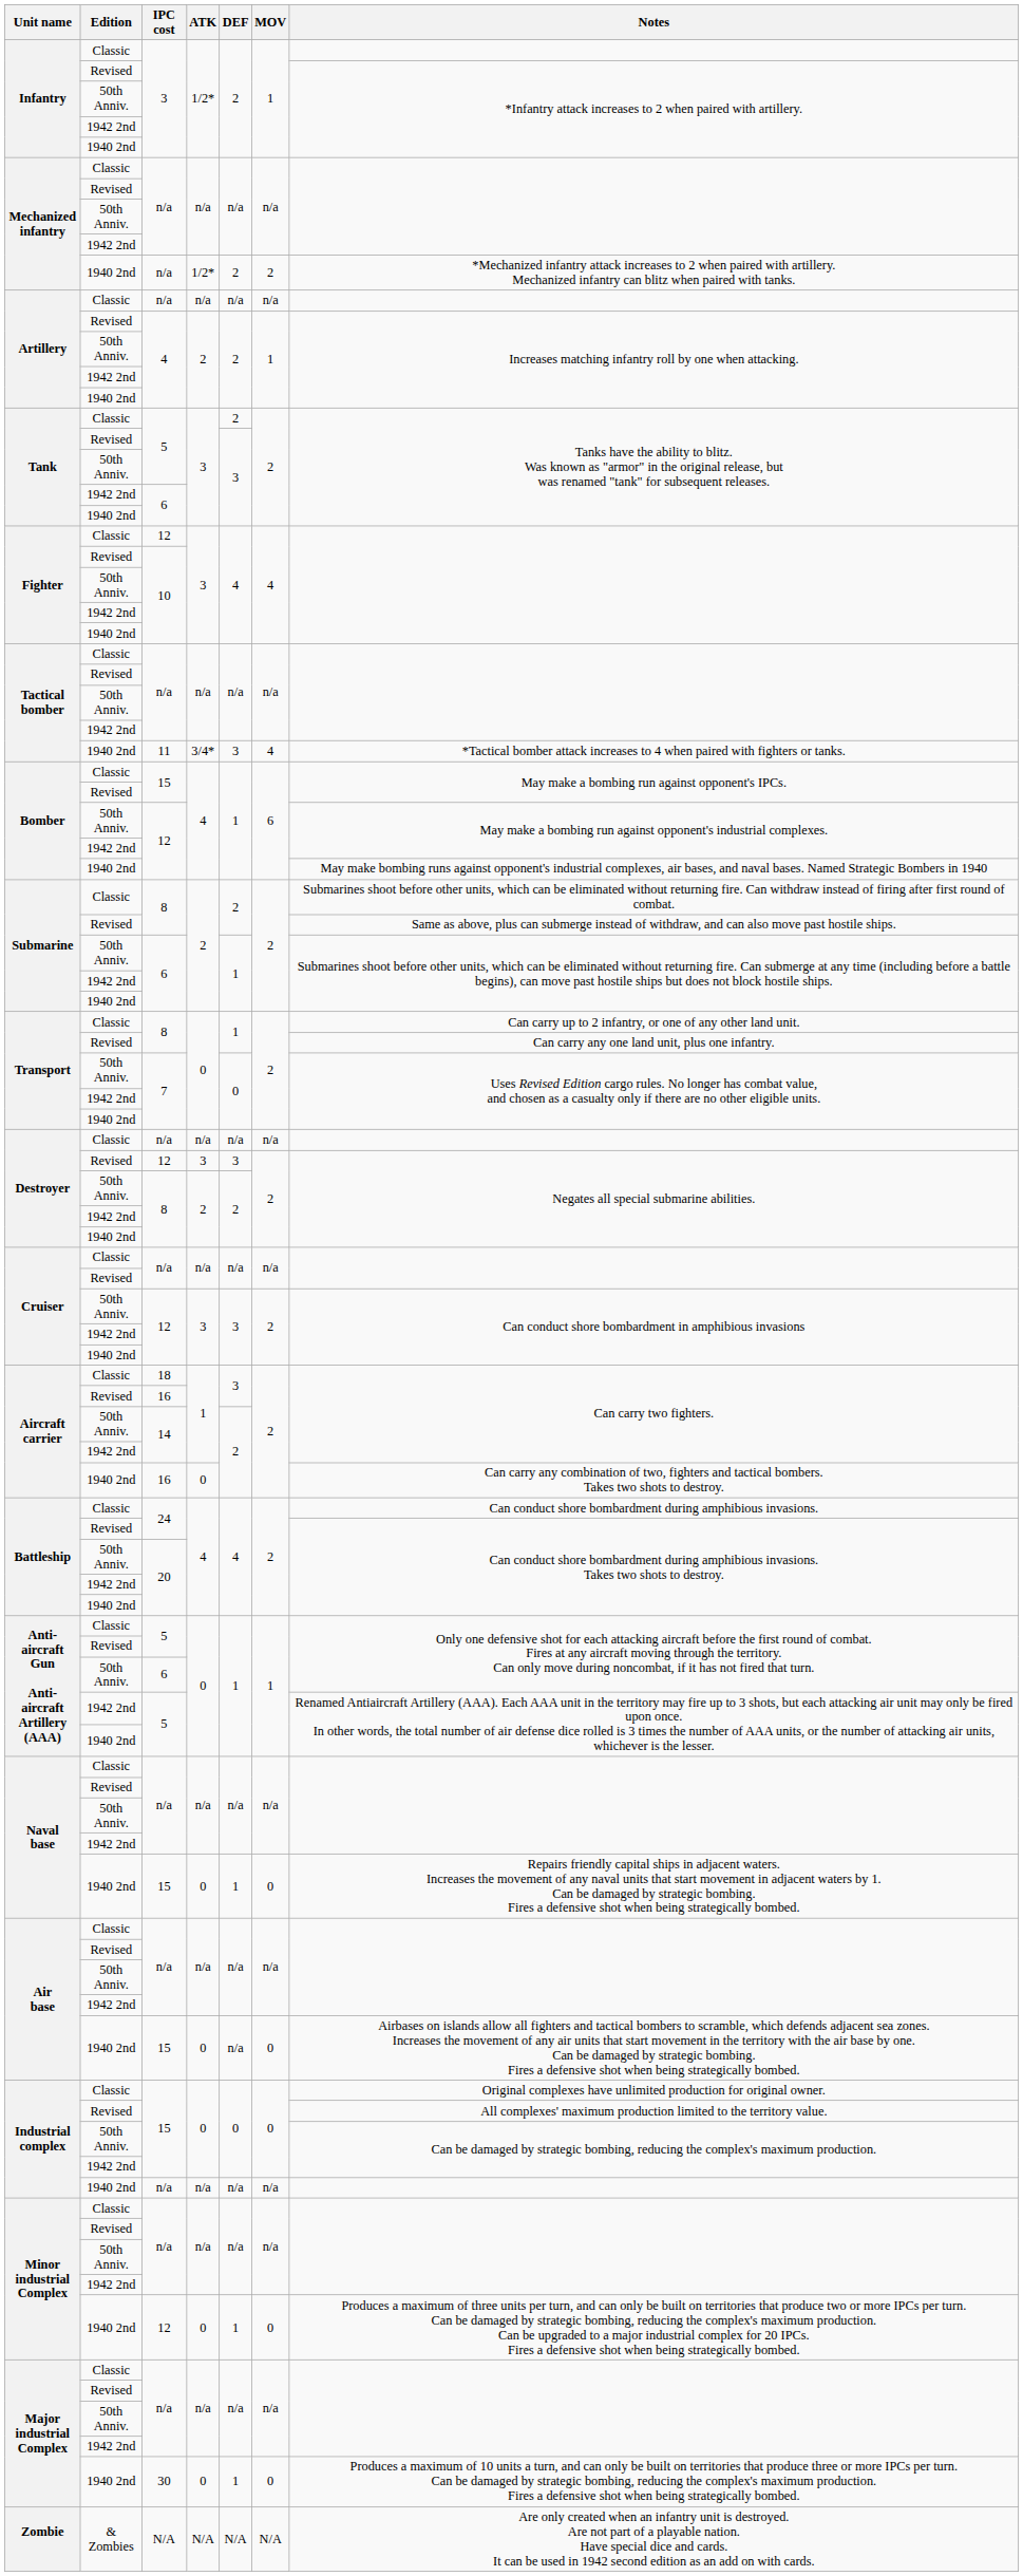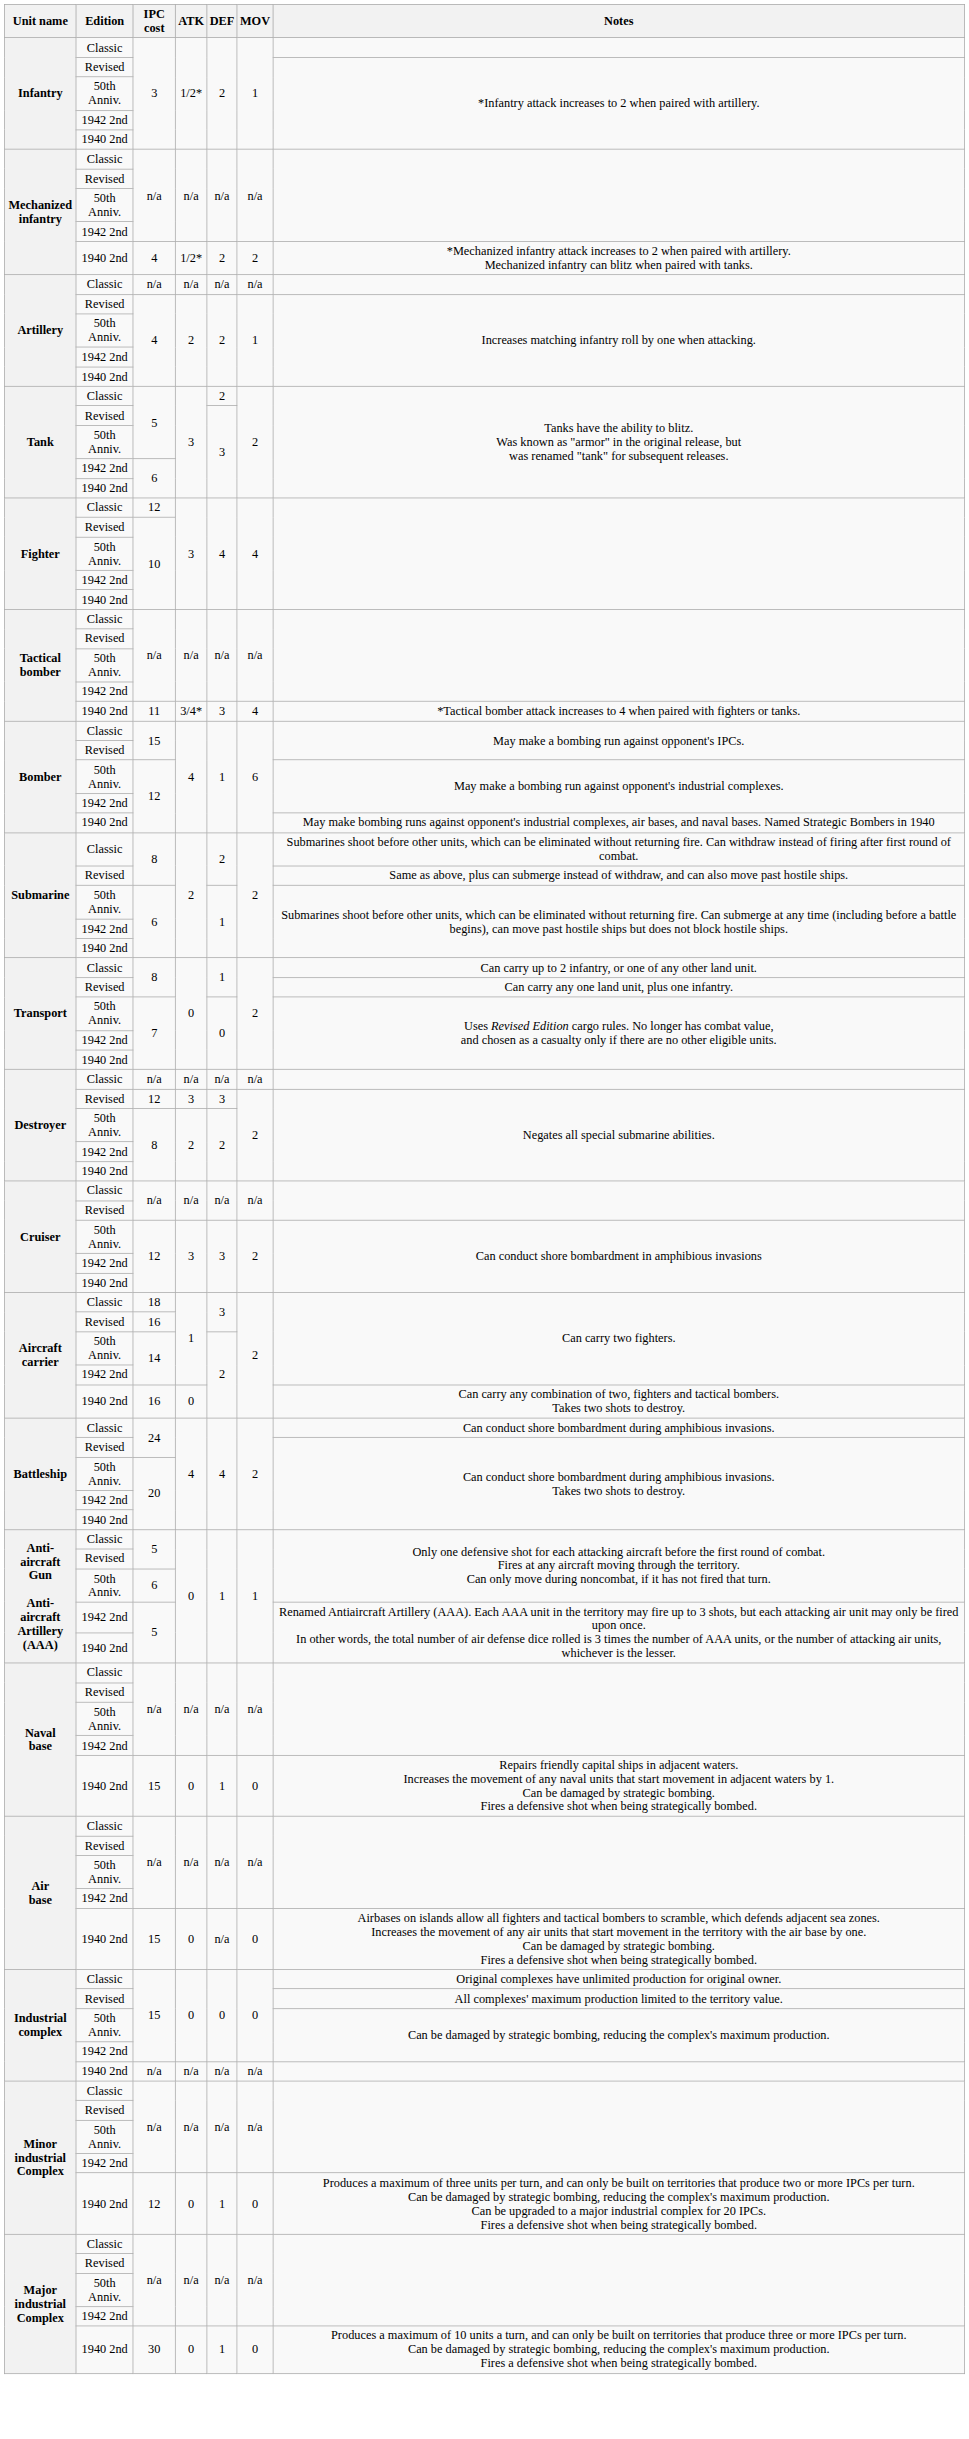 <table class="wikitable" style="text-align:center">
 <tr style="background:#ccc;">
 <th scope="row">Unit name</th>
 <th scope="row">Edition</th>
 <th scope="row">IPC cost</th>
 <th scope="row">ATK</th>
 <th scope="row">DEF</th>
 <th scope="row">MOV</th>
 <th scope="row">Notes</th>
 </tr>
 <tr>
 <th rowspan="5">Infantry</th>
 <td>Classic</td>
 <td rowspan="5">3</td>
 <td rowspan="5">1/2*</td>
 <td rowspan="5">2</td>
 <td rowspan="5">1</td>
 <td></td>
 </tr>
 <tr>
 <td>Revised</td>
 <td rowspan="4">*Infantry attack increases to 2 when paired with artillery.</td>
 </tr>
 <tr>
 <td>50th Anniv.</td>
 </tr>
 <tr>
 <td>1942 2nd</td>
 </tr>
 <tr>
 <td>1940 2nd</td>
 </tr>
 <tr>
 <th rowspan="5">Mechanized<br>infantry</th>
 <td>Classic</td>
 <td rowspan="4">n/a</td>
 <td rowspan="4">n/a</td>
 <td rowspan="4">n/a</td>
 <td rowspan="4">n/a</td>
 <td rowspan="4"></td>
 </tr>
 <tr>
 <td>Revised</td>
 </tr>
 <tr>
 <td>50th Anniv.</td>
 </tr>
 <tr>
 <td>1942 2nd</td>
 </tr>
 <tr>
 <td>1940 2nd</td>
-<td>n/a</td>
+<td>4</td>
 <td>1/2*</td>
 <td>2</td>
 <td>2</td>
 <td>*Mechanized infantry attack increases to 2 when paired with artillery.<br>Mechanized infantry can blitz when paired with tanks.</td>
 </tr>
 <tr>
 <th rowspan ="5">Artillery</th>
 <td>Classic</td>
 <td>n/a</td>
 <td>n/a</td>
 <td>n/a</td>
 <td>n/a</td>
 <td></td>
 </tr>
 <tr>
 <td>Revised</td>
 <td rowspan="4">4</td>
 <td rowspan="4">2</td>
 <td rowspan="4">2</td>
 <td rowspan="4">1</td>
 <td rowspan="4">Increases matching infantry roll by one when attacking.</td>
 </tr>
 <tr>
 <td>50th Anniv.</td>
 </tr>
 <tr>
 <td>1942 2nd</td>
 </tr>
 <tr>
 <td>1940 2nd</td>
 </tr>
 <tr>
 <th rowspan="5">Tank</th>
 <td>Classic</td>
 <td rowspan="3">5</td>
 <td rowspan="5">3</td>
 <td>2</td>
 <td rowspan="5">2</td>
 <td rowspan="5">Tanks have the ability to blitz.<br>Was known as "armor" in the original release, but<br>was renamed "tank" for subsequent releases.</td>
 </tr>
 <tr>
 <td>Revised</td>
 <td rowspan="4">3</td>
 </tr>
 <tr>
 <td>50th Anniv.</td>
 </tr>
 <tr>
 <td>1942 2nd</td>
 <td rowspan="2">6</td>
 </tr>
 <tr>
 <td>1940 2nd</td>
 </tr>
 <tr>
 <th rowspan="5">Fighter</th>
 <td>Classic</td>
 <td>12</td>
 <td rowspan="5">3</td>
 <td rowspan="5">4</td>
 <td rowspan="5">4</td>
 <td rowspan="5"></td>
 </tr>
 <tr>
 <td>Revised</td>
 <td rowspan="4">10</td>
 </tr>
 <tr>
 <td>50th Anniv.</td>
 </tr>
 <tr>
 <td>1942 2nd</td>
 </tr>
 <tr>
 <td>1940 2nd</td>
 </tr>
 <tr>
 <th rowspan="5">Tactical<br>bomber</th>
 <td>Classic</td>
 <td rowspan="4">n/a</td>
 <td rowspan="4">n/a</td>
 <td rowspan="4">n/a</td>
 <td rowspan="4">n/a</td>
 <td rowspan="4"></td>
 </tr>
 <tr>
 <td>Revised</td>
 </tr>
 <tr>
 <td>50th Anniv.</td>
 </tr>
 <tr>
 <td>1942 2nd</td>
 </tr>
 <tr>
 <td>1940 2nd</td>
 <td>11</td>
 <td>3/4*</td>
 <td>3</td>
 <td>4</td>
 <td>*Tactical bomber attack increases to 4 when paired with fighters or tanks.</td>
 </tr>
 <tr>
 <th rowspan="5">Bomber</th>
 <td>Classic</td>
 <td rowspan="2">15</td>
 <td rowspan="5">4</td>
 <td rowspan="5">1</td>
 <td rowspan="5">6</td>
 <td rowspan="2">May make a bombing run against opponent's IPCs.</td>
 </tr>
 <tr>
 <td>Revised</td>
 </tr>
 <tr>
 <td>50th Anniv.</td>
 <td rowspan="3">12</td>
 <td rowspan="2">May make a bombing run against opponent's industrial complexes.</td>
 </tr>
 <tr>
 <td>1942 2nd</td>
 </tr>
 <tr>
 <td>1940 2nd</td>
 <td>May make bombing runs against opponent's industrial complexes, air bases, and naval bases. Named Strategic Bombers in 1940</td>
 </tr>
 <tr>
 <th rowspan="5">Submarine</th>
 <td>Classic</td>
 <td rowspan="2">8</td>
 <td rowspan="5">2</td>
 <td rowspan="2">2</td>
 <td rowspan="5">2</td>
 <td>Submarines shoot before other units, which can be eliminated without returning fire. Can withdraw instead of firing after first round of combat.</td>
 </tr>
 <tr>
 <td>Revised</td>
 <td>Same as above, plus can submerge instead of withdraw, and can also move past hostile ships.</td>
 </tr>
 <tr>
 <td>50th Anniv.</td>
 <td rowspan="3">6</td>
 <td rowspan="3">1</td>
 <td rowspan="3">Submarines shoot before other units, which can be eliminated without returning fire. Can submerge at any time (including before a battle begins), can move past hostile ships but does not block hostile ships.</td>
 </tr>
 <tr>
 <td>1942 2nd</td>
 </tr>
 <tr>
 <td>1940 2nd</td>
 </tr>
 <tr>
 <th rowspan="5">Transport</th>
 <td>Classic</td>
 <td rowspan="2">8</td>
 <td rowspan="5">0</td>
 <td rowspan="2">1</td>
 <td rowspan="5">2</td>
 <td>Can carry up to 2 infantry, or one of any other land unit.</td>
 </tr>
 <tr>
 <td>Revised</td>
 <td>Can carry any one land unit, plus one infantry.</td>
 </tr>
 <tr>
 <td>50th Anniv.</td>
 <td rowspan="3">7</td>
 <td rowspan="3">0</td>
 <td rowspan="3">Uses <em>Revised Edition</em> cargo rules.  No longer has combat value,<br> and chosen as a casualty only if there are no other eligible units.</td>
 </tr>
 <tr>
 <td>1942 2nd</td>
 </tr>
 <tr>
 <td>1940 2nd</td>
 </tr>
 <tr>
 <th rowspan="5">Destroyer</th>
 <td>Classic</td>
 <td>n/a</td>
 <td>n/a</td>
 <td>n/a</td>
 <td>n/a</td>
 <td></td>
 </tr>
 <tr>
 <td>Revised</td>
 <td>12</td>
 <td>3</td>
 <td>3</td>
 <td rowspan="4">2</td>
 <td rowspan="4">Negates all special submarine abilities.</td>
 </tr>
 <tr>
 <td>50th Anniv.</td>
 <td rowspan="3">8</td>
 <td rowspan="3">2</td>
 <td rowspan="3">2</td>
 </tr>
 <tr>
 <td>1942 2nd</td>
 </tr>
 <tr>
 <td>1940 2nd</td>
 </tr>
 <tr>
 <th rowspan="5">Cruiser</th>
 <td>Classic</td>
 <td rowspan="2">n/a</td>
 <td rowspan="2">n/a</td>
 <td rowspan="2">n/a</td>
 <td rowspan="2">n/a</td>
 <td rowspan="2"></td>
 </tr>
 <tr>
 <td>Revised</td>
 </tr>
 <tr>
 <td>50th Anniv.</td>
 <td rowspan="3">12</td>
 <td rowspan="3">3</td>
 <td rowspan="3">3</td>
 <td rowspan="3">2</td>
 <td rowspan="3">Can conduct shore bombardment in amphibious invasions</td>
 </tr>
 <tr>
 <td>1942 2nd</td>
 </tr>
 <tr>
 <td>1940 2nd</td>
 </tr>
 <tr>
 <th rowspan="5">Aircraft<br>carrier</th>
 <td>Classic</td>
 <td>18</td>
 <td rowspan="4">1</td>
 <td rowspan="2">3</td>
 <td rowspan="5">2</td>
 <td rowspan="4">Can carry two fighters.</td>
 </tr>
 <tr>
 <td>Revised</td>
 <td>16</td>
 </tr>
 <tr>
 <td>50th Anniv.</td>
 <td rowspan="2">14</td>
 <td rowspan="3">2</td>
 </tr>
 <tr>
 <td>1942 2nd</td>
 </tr>
 <tr>
 <td>1940 2nd</td>
 <td>16</td>
 <td>0</td>
 <td>Can carry any combination of two, fighters and tactical bombers.<br>Takes two shots to destroy.</td>
 </tr>
 <tr>
 <th rowspan="5">Battleship</th>
 <td>Classic</td>
 <td rowspan="2">24</td>
 <td rowspan="5">4</td>
 <td rowspan="5">4</td>
 <td rowspan="5">2</td>
 <td>Can conduct shore bombardment during amphibious invasions.</td>
 </tr>
 <tr>
 <td>Revised</td>
 <td rowspan="4">Can conduct shore bombardment during amphibious invasions.<br>Takes two shots to destroy.</td>
 </tr>
 <tr>
 <td>50th Anniv.</td>
 <td rowspan="3">20</td>
 </tr>
 <tr>
 <td>1942 2nd</td>
 </tr>
 <tr>
 <td>1940 2nd</td>
 </tr>
 <tr>
 <th rowspan="5">Anti-aircraft<br>Gun<br><br>Anti-aircraft<br>Artillery<br>(AAA)</th>
 <td>Classic</td>
 <td rowspan="2">5</td>
 <td rowspan="5">0</td>
 <td rowspan="5">1</td>
 <td rowspan="5">1</td>
 <td rowspan="3">Only one defensive shot for each attacking aircraft before the first round of combat.<br>Fires at any aircraft moving through the territory.<br>Can only move during noncombat, if it has not fired that turn.</td>
 </tr>
 <tr>
 <td>Revised</td>
 </tr>
 <tr>
 <td>50th Anniv.</td>
 <td rowspan="1">6</td>
 </tr>
 <tr>
 <td>1942 2nd</td>
 <td rowspan="2">5</td>
 <td rowspan="2">Renamed Antiaircraft Artillery (AAA). Each AAA unit in the territory may fire up to 3 shots, but each attacking air unit may only be fired upon once.<br>In other words, the total number of air defense dice rolled is 3 times the number of AAA units, or the number of attacking air units, whichever is the lesser.</td>
 </tr>
 <tr>
 <td>1940 2nd</td>
 </tr>
 <tr>
 <th rowspan="5">Naval<br>base</th>
 <td>Classic</td>
 <td rowspan="4">n/a</td>
 <td rowspan="4">n/a</td>
 <td rowspan="4">n/a</td>
 <td rowspan="4">n/a</td>
 <td rowspan="4"></td>
 </tr>
 <tr>
 <td>Revised</td>
 </tr>
 <tr>
 <td>50th Anniv.</td>
 </tr>
 <tr>
 <td>1942 2nd</td>
 </tr>
 <tr>
 <td>1940 2nd</td>
 <td>15</td>
 <td>0</td>
 <td>1</td>
 <td>0</td>
 <td>Repairs friendly capital ships in adjacent waters.<br>Increases the movement of any naval units that start movement in adjacent waters by 1.<br>Can be damaged by strategic bombing.<br>Fires a defensive shot when being strategically bombed.</td>
 </tr>
 <tr>
 <th rowspan="5">Air<br>base</th>
 <td>Classic</td>
 <td rowspan="4">n/a</td>
 <td rowspan="4">n/a</td>
 <td rowspan="4">n/a</td>
 <td rowspan="4">n/a</td>
 <td rowspan="4"></td>
 </tr>
 <tr>
 <td>Revised</td>
 </tr>
 <tr>
 <td>50th Anniv.</td>
 </tr>
 <tr>
 <td>1942 2nd</td>
 </tr>
 <tr>
 <td>1940 2nd</td>
 <td>15</td>
 <td>0</td>
 <td>n/a</td>
 <td>0</td>
 <td>Airbases on islands allow all fighters and tactical bombers to scramble, which defends adjacent sea zones.<br>Increases the movement of any air units that start movement in the territory with the air base by one.<br>Can be damaged by strategic bombing.<br>Fires a defensive shot when being strategically bombed.</td>
 </tr>
 <tr>
 <th rowspan="5">Industrial<br>complex</th>
 <td>Classic</td>
 <td rowspan="4">15</td>
 <td rowspan="4">0</td>
 <td rowspan="4">0</td>
 <td rowspan="4">0</td>
 <td>Original complexes have unlimited production for original owner.</td>
 </tr>
 <tr>
 <td>Revised</td>
 <td>All complexes' maximum production limited to the territory value.</td>
 </tr>
 <tr>
 <td>50th Anniv.</td>
 <td rowspan="2">Can be damaged by strategic bombing, reducing the complex's maximum production.</td>
 </tr>
 <tr>
 <td>1942 2nd</td>
 </tr>
 <tr>
 <td>1940 2nd</td>
 <td>n/a</td>
 <td>n/a</td>
 <td>n/a</td>
 <td>n/a</td>
 <td></td>
 </tr>
 <tr>
 <th rowspan="5">Minor<br>industrial<br>Complex</th>
 <td>Classic</td>
 <td rowspan="4">n/a</td>
 <td rowspan="4">n/a</td>
 <td rowspan="4">n/a</td>
 <td rowspan="4">n/a</td>
 <td rowspan="4"></td>
 </tr>
 <tr>
 <td>Revised</td>
 </tr>
 <tr>
 <td>50th Anniv.</td>
 </tr>
 <tr>
 <td>1942 2nd</td>
 </tr>
 <tr>
 <td>1940 2nd</td>
 <td>12</td>
 <td>0</td>
 <td>1</td>
 <td>0</td>
 <td>Produces a maximum of three units per turn, and can only be built on territories that produce two or more IPCs per turn.<br>Can be damaged by strategic bombing, reducing the complex's maximum production.<br>Can be upgraded to a major industrial complex for 20 IPCs.<br>Fires a defensive shot when being strategically bombed.</td>
 </tr>
 <tr>
 <th rowspan="5">Major<br>industrial<br>Complex</th>
 <td>Classic</td>
 <td rowspan="4">n/a</td>
 <td rowspan="4">n/a</td>
 <td rowspan="4">n/a</td>
 <td rowspan="4">n/a</td>
 <td rowspan="4"></td>
 </tr>
 <tr>
 <td>Revised</td>
 </tr>
 <tr>
 <td>50th Anniv.</td>
 </tr>
 <tr>
 <td>1942 2nd</td>
 </tr>
 <tr>
 <td>1940 2nd</td>
 <td>30</td>
 <td>0</td>
 <td>1</td>
 <td>0</td>
 <td>Produces a maximum of 10 units a turn, and can only be built on territories that produce three or more IPCs per turn.<br>Can be damaged by strategic bombing, reducing the complex's maximum production.<br>Fires a defensive shot when being strategically bombed.</td>
 </tr>
-<tr>
-<th>Zombie<br><br></th>
-<td>& Zombies</td>
-<td>N/A</td>
-<td>N/A</td>
-<td>N/A</td>
-<td>N/A</td>
-<td>Are only created when an infantry unit is destroyed.<br>Are not part of a playable nation.<br>Have special dice and cards.<br>It can be used in 1942 second edition as an add on with cards.</td>
-</tr>
 </table>
